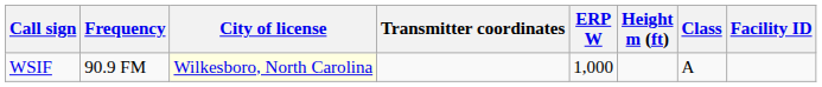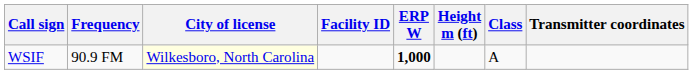 <table class="wikitable sortable">
 <tr>
 <th><a href='#'>Call sign</a></th>
 <th data-sort-type="number"><a href='#'>Frequency</a></th>
 <th><a href='#'>City of license</a></th>
-<th class="unsortable">Transmitter coordinates</th>
+<th><a href='#'>Facility ID</a></th>
 <th data-sort-type="number"><a href='#'>ERP</a><br><a href='#'>W</a></th>
 <th data-sort-type="number"><a href='#'>Height</a><br><a href='#'>m</a> (<a href='#'>ft</a>)</th>
 <th><a href='#'>Class</a></th>
-<th><a href='#'>Facility ID</a></th>
+<th class="unsortable">Transmitter coordinates</th>
 </tr>
 <tr>
 <td><a href='#'>WSIF</a></td>
 <td>90.9 FM</td>
 <td style="background: lightyellow;"><a href='#'>Wilkesboro, North Carolina</a></td>
 <td></td>
-<td>1,000</td>
+<td><strong>1,000</strong></td>
 <td></td>
 <td>A</td>
 <td></td>
 </tr>
 </table>
